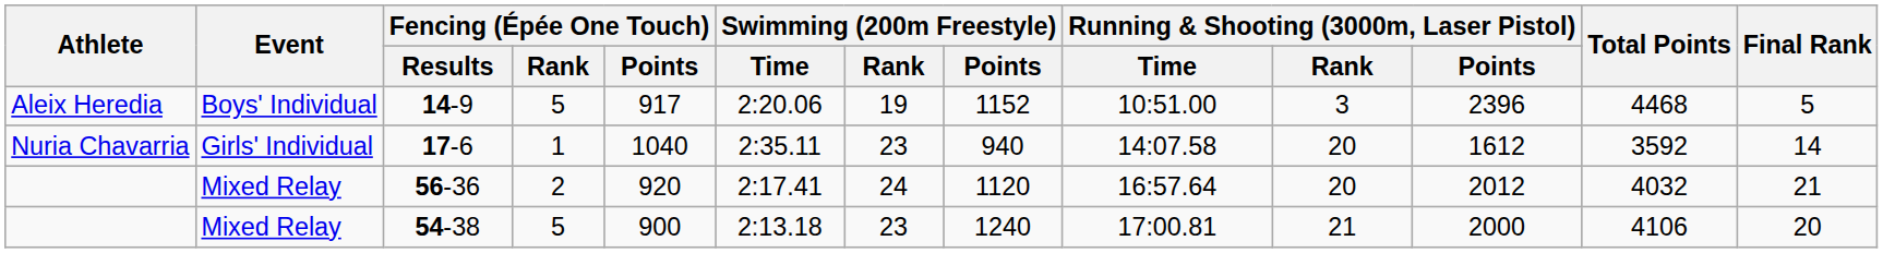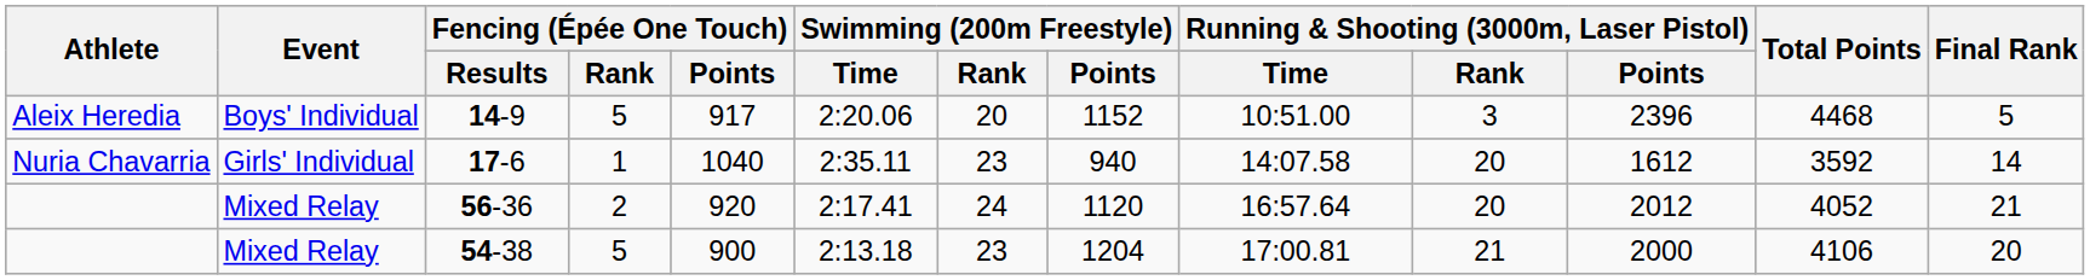 <table class="wikitable" border="1" style="font-size:90%">
 <tr>
 <th rowspan=2>Athlete</th>
 <th rowspan=2>Event</th>
 <th colspan=3>Fencing (Épée One Touch)</th>
 <th colspan=3>Swimming (200m Freestyle)</th>
 <th colspan=3>Running & Shooting (3000m, Laser Pistol)</th>
 <th rowspan=2>Total Points</th>
 <th rowspan=2>Final Rank</th>
 </tr>
 <tr>
 <th>Results</th>
 <th>Rank</th>
 <th>Points</th>
 <th>Time</th>
 <th>Rank</th>
 <th>Points</th>
 <th>Time</th>
 <th>Rank</th>
 <th>Points</th>
 </tr>
 <tr>
 <td><a href='#'>Aleix Heredia</a></td>
 <td><a href='#'>Boys' Individual</a></td>
 <td align=center><strong>14</strong>-9</td>
 <td align=center>5</td>
 <td align=center>917</td>
 <td align=center>2:20.06</td>
-<td align=center>19</td>
+<td align=center>20</td>
 <td align=center>1152</td>
 <td align=center>10:51.00</td>
 <td align=center>3</td>
 <td align=center>2396</td>
 <td align=center>4468</td>
 <td align=center>5</td>
 </tr>
 <tr>
 <td><a href='#'>Nuria Chavarria</a></td>
 <td><a href='#'>Girls' Individual</a></td>
 <td align=center><strong>17</strong>-6</td>
 <td align=center>1</td>
 <td align=center>1040</td>
 <td align=center>2:35.11</td>
 <td align=center>23</td>
 <td align=center>940</td>
 <td align=center>14:07.58</td>
 <td align=center>20</td>
 <td align=center>1612</td>
 <td align=center>3592</td>
 <td align=center>14</td>
 </tr>
 <tr>
 <td><br></td>
 <td><a href='#'>Mixed Relay</a></td>
 <td align=center><strong>56</strong>-36</td>
 <td align=center>2</td>
 <td align=center>920</td>
 <td align=center>2:17.41</td>
 <td align=center>24</td>
 <td align=center>1120</td>
 <td align=center>16:57.64</td>
 <td align=center>20</td>
 <td align=center>2012</td>
-<td align=center>4032</td>
+<td align=center>4052</td>
 <td align=center>21</td>
 </tr>
 <tr>
 <td><br></td>
 <td><a href='#'>Mixed Relay</a></td>
 <td align=center><strong>54</strong>-38</td>
 <td align=center>5</td>
 <td align=center>900</td>
 <td align=center>2:13.18</td>
 <td align=center>23</td>
-<td align=center>1240</td>
+<td align=center>1204</td>
 <td align=center>17:00.81</td>
 <td align=center>21</td>
 <td align=center>2000</td>
 <td align=center>4106</td>
 <td align=center>20</td>
 </tr>
 </table>
